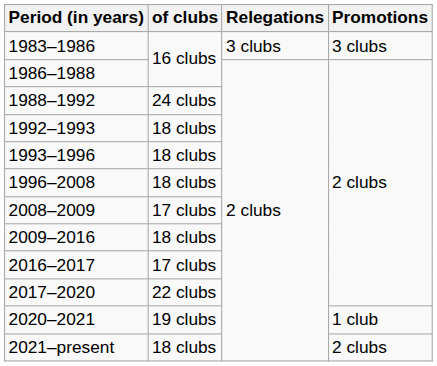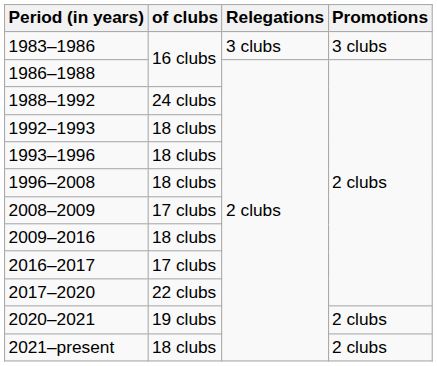 <table class="wikitable sortable mw-collapsible">
 <tr>
 <th>Period (in years)</th>
 <th> of clubs</th>
 <th>Relegations</th>
 <th>Promotions</th>
 </tr>
 <tr>
 <td>1983–1986</td>
 <td rowspan=2>16 clubs</td>
 <td>3 clubs</td>
 <td>3 clubs</td>
 </tr>
 <tr>
 <td>1986–1988</td>
 <td rowspan=11>2 clubs</td>
 <td rowspan=9>2 clubs</td>
 </tr>
 <tr>
 <td>1988–1992</td>
 <td>24 clubs</td>
 </tr>
 <tr>
 <td>1992–1993</td>
 <td>18 clubs</td>
 </tr>
 <tr>
 <td>1993–1996</td>
 <td>18 clubs</td>
 </tr>
 <tr>
 <td>1996–2008</td>
 <td>18 clubs</td>
 </tr>
 <tr>
 <td>2008–2009</td>
 <td>17 clubs</td>
 </tr>
 <tr>
 <td>2009–2016</td>
 <td>18 clubs</td>
 </tr>
 <tr>
 <td>2016–2017</td>
 <td>17 clubs</td>
 </tr>
 <tr>
 <td>2017–2020</td>
 <td>22 clubs</td>
 </tr>
 <tr>
 <td>2020–2021</td>
 <td>19 clubs</td>
-<td>1 club</td>
+<td>2 clubs</td>
 </tr>
 <tr>
 <td>2021–present</td>
 <td>18 clubs</td>
 <td>2 clubs</td>
 </tr>
 </table>
